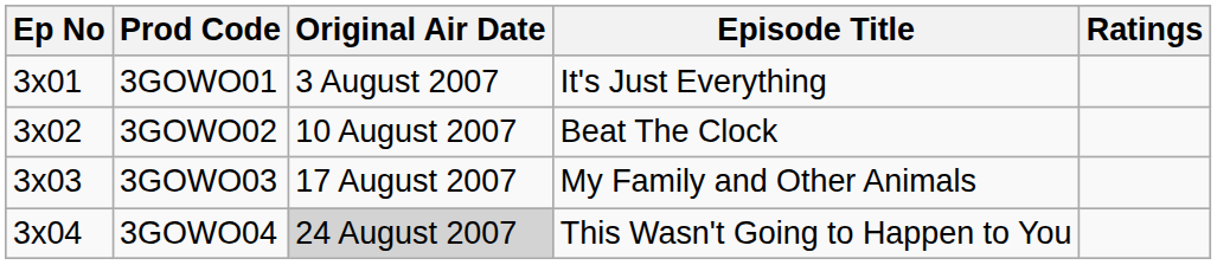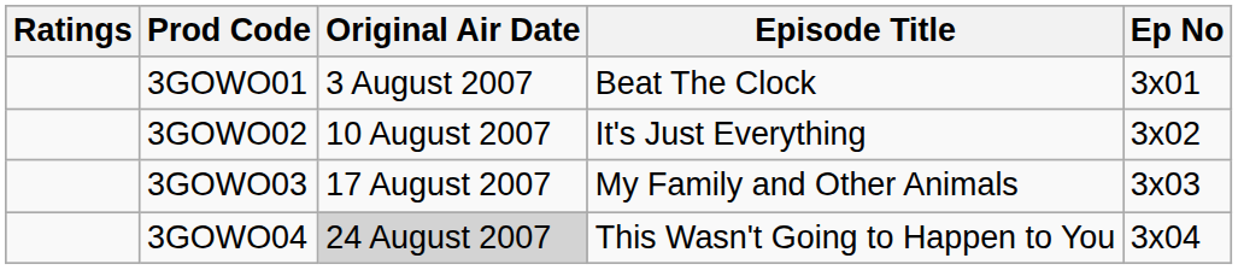 <table class="wikitable">
 <tr>
-<th align=center>Ep No</th>
+<th align=center>Ratings</th>
 <th align=center>Prod Code</th>
 <th align=center>Original Air Date</th>
 <th align=center>Episode Title</th>
-<th align=center>Ratings</th>
+<th align=center>Ep No</th>
 </tr>
 <tr>
-<td>3x01</td>
+<td></td>
 <td>3GOWO01</td>
 <td>3 August 2007</td>
-<td>It's Just Everything</td>
-<td></td>
+<td>Beat The Clock</td>
+<td>3x01</td>
 </tr>
 <tr>
-<td>3x02</td>
+<td></td>
 <td>3GOWO02</td>
 <td>10 August 2007</td>
-<td>Beat The Clock</td>
-<td></td>
+<td>It's Just Everything</td>
+<td>3x02</td>
 </tr>
 <tr>
-<td>3x03</td>
+<td></td>
 <td>3GOWO03</td>
 <td>17 August 2007</td>
 <td>My Family and Other Animals</td>
-<td></td>
+<td>3x03</td>
 </tr>
 <tr>
-<td>3x04</td>
+<td></td>
 <td>3GOWO04</td>
 <td style="background: lightgrey;">24 August 2007</td>
 <td>This Wasn't Going to Happen to You</td>
-<td></td>
+<td>3x04</td>
 </tr>
 </table>
